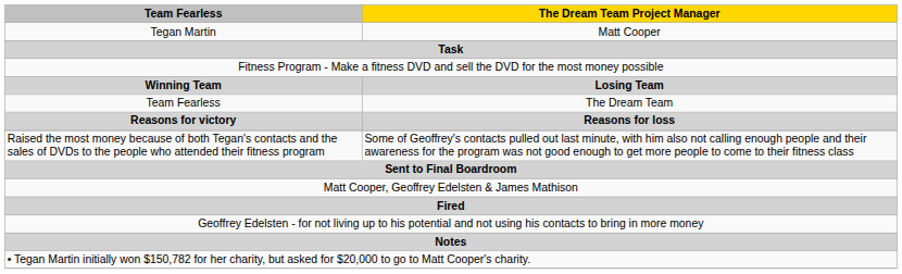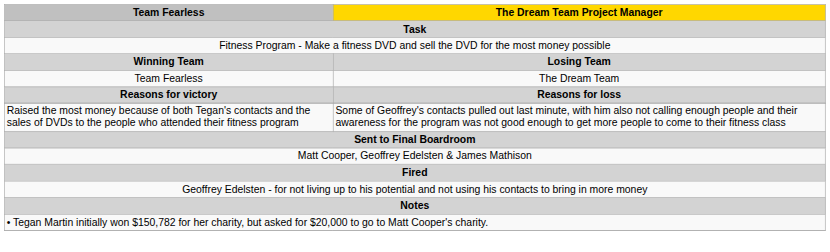 <table class="wikitable" style="text-align: center; width:100%">
 <tr>
 <th style="text-align:center; background:silver;">Team Fearless </th>
 <th style="text-align:center; background:gold;">The Dream Team Project Manager</th>
-</tr>
-<tr>
-<td>Tegan Martin</td>
-<td>Matt Cooper</td>
 </tr>
 <tr>
 <th colspan="2" style="text-align:center; background:lightgrey;">Task</th>
 </tr>
 <tr>
 <td colspan="2">Fitness Program - Make a fitness DVD and sell the DVD for the most money possible</td>
 </tr>
 <tr>
 <th style="text-align:center; background:lightgrey;">Winning Team</th>
 <th style="text-align:center; background:lightgrey;">Losing Team</th>
 </tr>
 <tr>
 <td>Team Fearless</td>
 <td>The Dream Team</td>
 </tr>
 <tr>
 <th style="text-align:center; background:lightgrey;">Reasons for victory</th>
 <th style="text-align:center; background:lightgrey;">Reasons for loss</th>
 </tr>
 <tr style="text-align: left; ">
 </tr>
 <tr>
 <td style="text-align:left; background:;">Raised the most money because of both Tegan's contacts and the sales of DVDs to the people who attended their fitness program</td>
 <td style="text-align:left; background:;">Some of Geoffrey's contacts pulled out last minute, with him also not calling enough people and their awareness for the program was not good enough to get more people to come to their fitness class</td>
 </tr>
 <tr>
 <th colspan="2" style="text-align:center; background:lightgrey;">Sent to Final Boardroom</th>
 </tr>
 <tr>
 <td colspan="2">Matt Cooper, Geoffrey Edelsten & James Mathison</td>
 </tr>
 <tr>
 <th colspan="2" style="text-align:center; background:lightgrey;">Fired</th>
 </tr>
 <tr>
 <td colspan="2">Geoffrey Edelsten - for not living up to his potential and not using his contacts to bring in more money</td>
 </tr>
 <tr>
 <th colspan="2" style="text-align:center; background:lightgrey;">Notes</th>
 </tr>
 <tr style="text-align: left; ">
 <td colspan="2">• Tegan Martin initially won $150,782 for her charity, but asked for $20,000 to go to Matt Cooper's charity.</td>
 </tr>
 <tr>
 </tr>
 </table>
